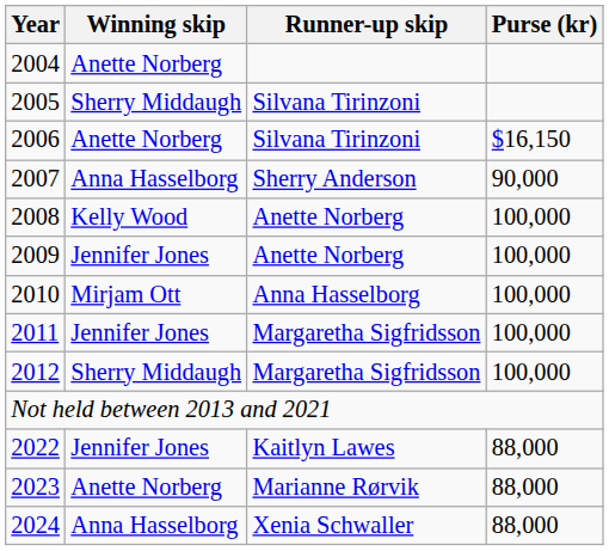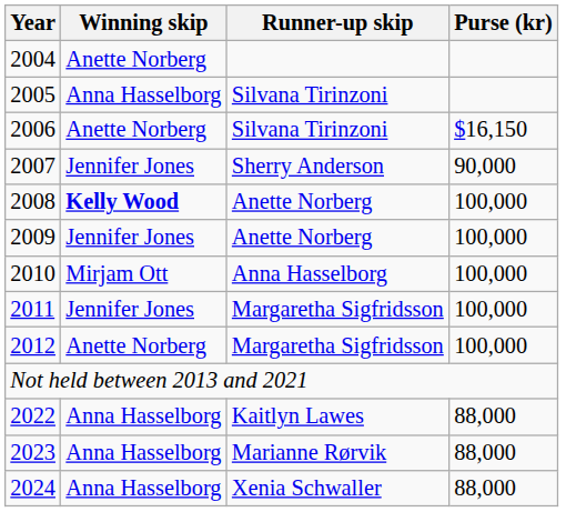 <table class="wikitable">
 <tr>
 <th>Year</th>
 <th>Winning skip</th>
 <th>Runner-up skip</th>
 <th>Purse (kr)</th>
 </tr>
 <tr>
 <td>2004</td>
 <td> <a href='#'>Anette Norberg</a></td>
 <td></td>
 <td></td>
 </tr>
 <tr>
 <td>2005</td>
-<td> <a href='#'>Sherry Middaugh</a></td>
+<td> <a href='#'>Anna Hasselborg</a></td>
 <td> <a href='#'>Silvana Tirinzoni</a></td>
 <td></td>
 </tr>
 <tr>
 <td>2006</td>
 <td> <a href='#'>Anette Norberg</a></td>
 <td> <a href='#'>Silvana Tirinzoni</a></td>
 <td><a href='#'>$</a>16,150</td>
 </tr>
 <tr>
 <td>2007</td>
-<td> <a href='#'>Anna Hasselborg</a></td>
+<td> <a href='#'>Jennifer Jones</a></td>
 <td> <a href='#'>Sherry Anderson</a></td>
 <td>90,000</td>
 </tr>
 <tr>
 <td>2008</td>
-<td> <a href='#'>Kelly Wood</a></td>
+<td><strong> <a href='#'>Kelly Wood</a></strong></td>
 <td> <a href='#'>Anette Norberg</a></td>
 <td>100,000</td>
 </tr>
 <tr>
 <td>2009</td>
 <td> <a href='#'>Jennifer Jones</a></td>
 <td> <a href='#'>Anette Norberg</a></td>
 <td>100,000</td>
 </tr>
 <tr>
 <td>2010</td>
 <td> <a href='#'>Mirjam Ott</a></td>
 <td> <a href='#'>Anna Hasselborg</a></td>
 <td>100,000</td>
 </tr>
 <tr>
 <td><a href='#'>2011</a></td>
 <td> <a href='#'>Jennifer Jones</a></td>
 <td> <a href='#'>Margaretha Sigfridsson</a></td>
 <td>100,000</td>
 </tr>
 <tr>
 <td><a href='#'>2012</a></td>
-<td> <a href='#'>Sherry Middaugh</a></td>
+<td> <a href='#'>Anette Norberg</a></td>
 <td> <a href='#'>Margaretha Sigfridsson</a></td>
 <td>100,000</td>
 </tr>
 <tr>
 <td colspan="4"><em>Not held between 2013 and 2021</em></td>
 </tr>
 <tr>
 <td><a href='#'>2022</a></td>
-<td> <a href='#'>Jennifer Jones</a></td>
+<td> <a href='#'>Anna Hasselborg</a></td>
 <td> <a href='#'>Kaitlyn Lawes</a></td>
 <td>88,000</td>
 </tr>
 <tr>
 <td><a href='#'>2023</a></td>
-<td> <a href='#'>Anette Norberg</a></td>
+<td> <a href='#'>Anna Hasselborg</a></td>
 <td> <a href='#'>Marianne Rørvik</a></td>
 <td>88,000</td>
 </tr>
 <tr>
 <td><a href='#'>2024</a></td>
 <td> <a href='#'>Anna Hasselborg</a></td>
 <td> <a href='#'>Xenia Schwaller</a></td>
 <td>88,000</td>
 </tr>
 </table>
